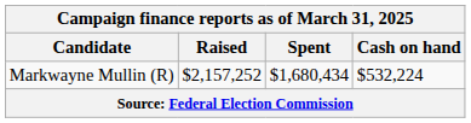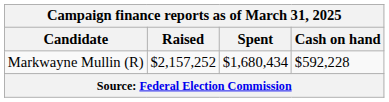 <table class="wikitable sortable">
 <tr>
 <th colspan=4>Campaign finance reports as of March 31, 2025</th>
 </tr>
 <tr style="text-align:center;">
 <th>Candidate</th>
 <th>Raised</th>
 <th>Spent</th>
 <th>Cash on hand</th>
 </tr>
 <tr>
 <td>Markwayne Mullin (R)</td>
 <td>$2,157,252</td>
 <td>$1,680,434</td>
-<td>$532,224</td>
+<td>$592,228</td>
 </tr>
 <tr>
 <th colspan="4"><small>Source: <a href='#'>Federal Election Commission</a></small></th>
 </tr>
 </table>
